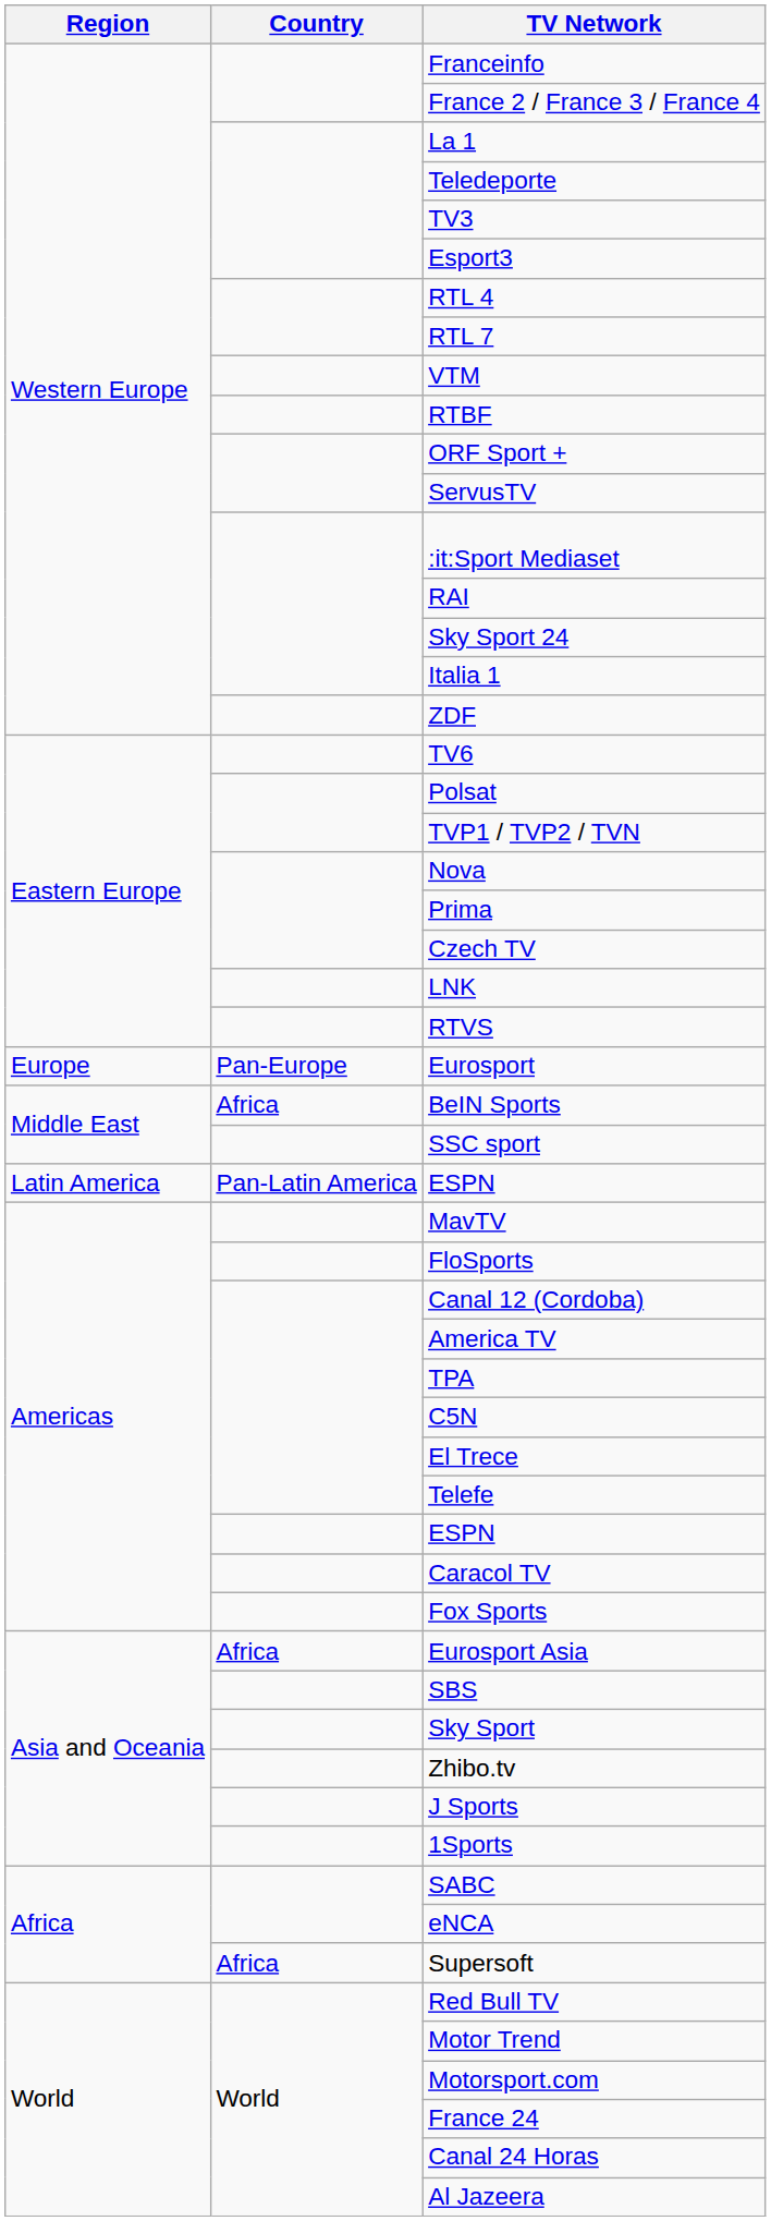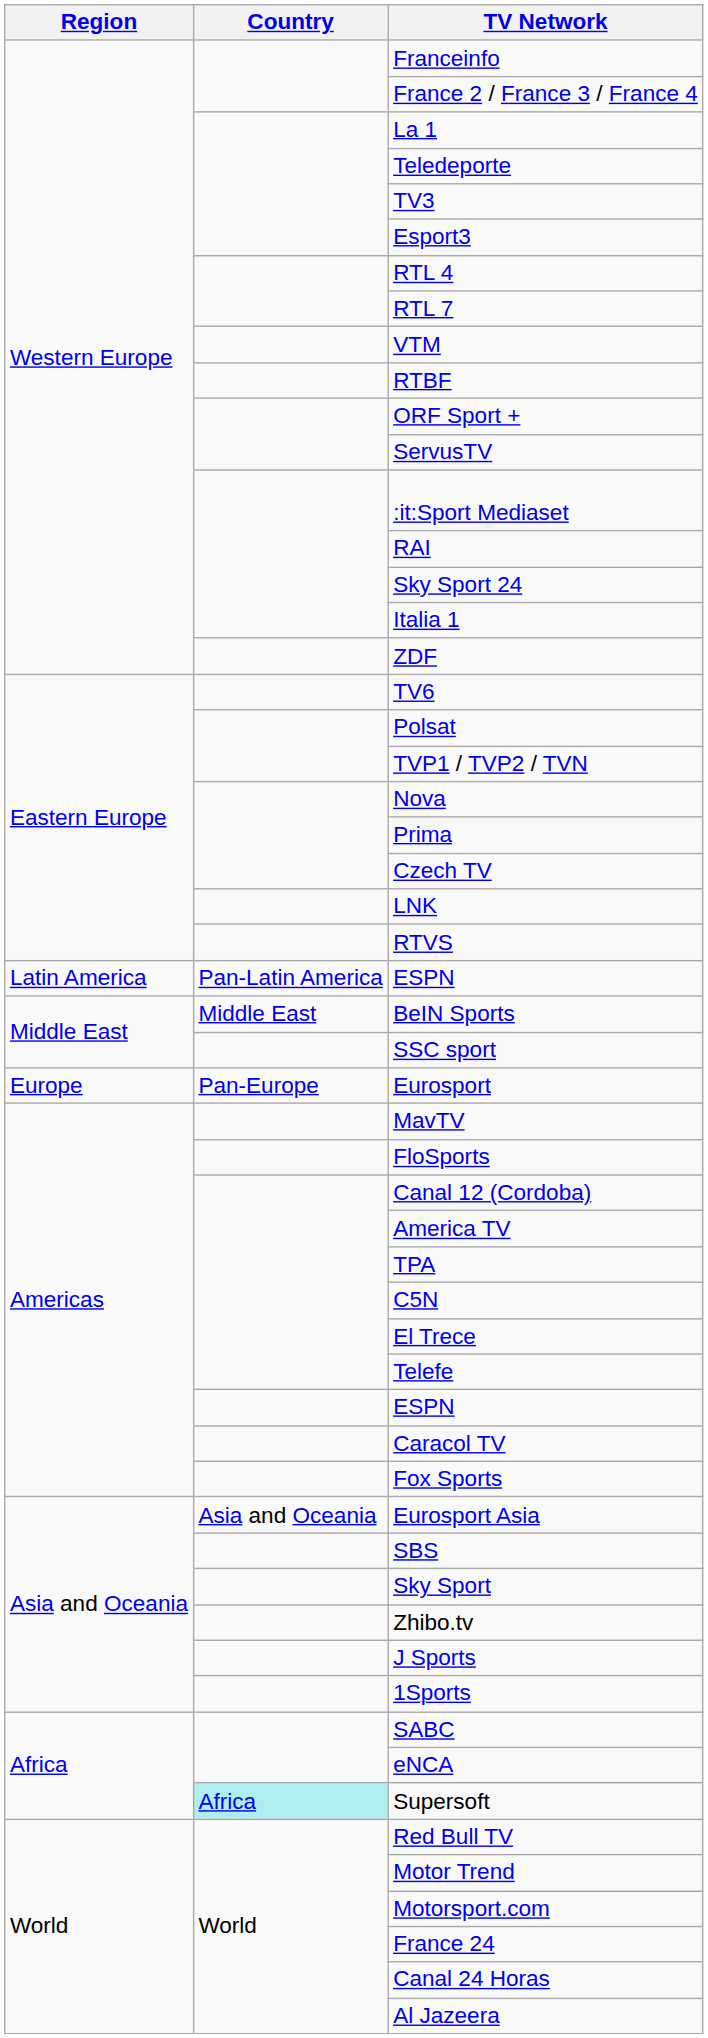 <table class="wikitable">
 <tr>
 <th><a href='#'>Region</a></th>
 <th><a href='#'>Country</a></th>
 <th><a href='#'>TV Network</a></th>
 </tr>
 <tr>
 <td rowspan="17"><a href='#'>Western Europe</a></td>
 <td rowspan="2"></td>
 <td><a href='#'>Franceinfo</a></td>
 </tr>
 <tr>
 <td><a href='#'>France 2</a> / <a href='#'>France 3</a> / <a href='#'>France 4</a></td>
 </tr>
 <tr>
 <td rowspan="4"></td>
 <td><a href='#'>La 1</a></td>
 </tr>
 <tr>
 <td><a href='#'>Teledeporte</a></td>
 </tr>
 <tr>
 <td><a href='#'>TV3</a></td>
 </tr>
 <tr>
 <td><a href='#'>Esport3</a></td>
 </tr>
 <tr>
 <td rowspan="2"></td>
 <td><a href='#'>RTL 4</a></td>
 </tr>
 <tr>
 <td><a href='#'>RTL 7</a></td>
 </tr>
 <tr>
 <td></td>
 <td><a href='#'>VTM</a></td>
 </tr>
 <tr>
 <td></td>
 <td><a href='#'>RTBF</a></td>
 </tr>
 <tr>
 <td rowspan="2"></td>
 <td><a href='#'>ORF Sport +</a></td>
 </tr>
 <tr>
 <td><a href='#'>ServusTV</a></td>
 </tr>
 <tr>
 <td rowspan="4"></td>
 <td><br><a href='#'>:it:Sport Mediaset</a></td>
 </tr>
 <tr>
 <td><a href='#'>RAI</a></td>
 </tr>
 <tr>
 <td><a href='#'>Sky Sport 24</a></td>
 </tr>
 <tr>
 <td><a href='#'>Italia 1</a></td>
 </tr>
 <tr>
 <td></td>
 <td><a href='#'>ZDF</a></td>
 </tr>
 <tr>
 <td rowspan="8"><a href='#'>Eastern Europe</a></td>
 <td></td>
 <td><a href='#'>TV6</a></td>
 </tr>
 <tr>
 <td rowspan="2"></td>
 <td><a href='#'>Polsat</a></td>
 </tr>
 <tr>
 <td><a href='#'>TVP1</a> / <a href='#'>TVP2</a> / <a href='#'>TVN</a></td>
 </tr>
 <tr>
 <td rowspan="3"></td>
 <td><a href='#'>Nova</a></td>
 </tr>
 <tr>
 <td><a href='#'>Prima</a></td>
 </tr>
 <tr>
 <td><a href='#'>Czech TV</a></td>
 </tr>
 <tr>
 <td></td>
 <td><a href='#'>LNK</a></td>
 </tr>
 <tr>
 <td></td>
 <td><a href='#'>RTVS</a></td>
 </tr>
 <tr>
-<td><a href='#'>Europe</a></td>
-<td> <a href='#'>Pan-Europe</a></td>
-<td><a href='#'>Eurosport</a></td>
+<td><a href='#'>Latin America</a></td>
+<td> <a href='#'>Pan-Latin America</a></td>
+<td><a href='#'>ESPN</a></td>
 </tr>
 <tr>
 <td rowspan="2"><a href='#'>Middle East</a></td>
-<td> <a href='#'>Africa</a></td>
+<td> <a href='#'>Middle East</a></td>
 <td><a href='#'>BeIN Sports</a></td>
 </tr>
 <tr>
 <td></td>
 <td><a href='#'>SSC sport</a></td>
 </tr>
 <tr>
-<td><a href='#'>Latin America</a></td>
-<td> <a href='#'>Pan-Latin America</a></td>
-<td><a href='#'>ESPN</a></td>
+<td><a href='#'>Europe</a></td>
+<td> <a href='#'>Pan-Europe</a></td>
+<td><a href='#'>Eurosport</a></td>
 </tr>
 <tr>
 <td rowspan="11"><a href='#'>Americas</a></td>
 <td></td>
 <td><a href='#'>MavTV</a></td>
 </tr>
 <tr>
 <td></td>
 <td><a href='#'>FloSports</a></td>
 </tr>
 <tr>
 <td rowspan="6"></td>
 <td><a href='#'>Canal 12 (Cordoba)</a></td>
 </tr>
 <tr>
 <td><a href='#'>America TV</a></td>
 </tr>
 <tr>
 <td><a href='#'>TPA</a></td>
 </tr>
 <tr>
 <td><a href='#'>C5N</a></td>
 </tr>
 <tr>
 <td><a href='#'>El Trece</a></td>
 </tr>
 <tr>
 <td><a href='#'>Telefe</a></td>
 </tr>
 <tr>
 <td></td>
 <td><a href='#'>ESPN</a></td>
 </tr>
 <tr>
 <td></td>
 <td><a href='#'>Caracol TV</a></td>
 </tr>
 <tr>
 <td></td>
 <td><a href='#'>Fox Sports</a></td>
 </tr>
 <tr>
 <td rowspan="6"><a href='#'>Asia</a> and <a href='#'>Oceania</a></td>
-<td> <a href='#'>Africa</a></td>
+<td> <a href='#'>Asia</a> and <a href='#'>Oceania</a></td>
 <td><a href='#'>Eurosport Asia</a></td>
 </tr>
 <tr>
 <td></td>
 <td><a href='#'>SBS</a></td>
 </tr>
 <tr>
 <td></td>
 <td><a href='#'>Sky Sport</a></td>
 </tr>
 <tr>
 <td></td>
 <td>Zhibo.tv</td>
 </tr>
 <tr>
 <td></td>
 <td><a href='#'>J Sports</a></td>
 </tr>
 <tr>
 <td></td>
 <td><a href='#'>1Sports</a></td>
 </tr>
 <tr>
 <td rowspan="3"><a href='#'>Africa</a></td>
 <td rowspan="2"></td>
 <td><a href='#'>SABC</a></td>
 </tr>
 <tr>
 <td><a href='#'>eNCA</a></td>
 </tr>
 <tr>
-<td> <a href='#'>Africa</a></td>
+<td style="background: paleturquoise;"> <a href='#'>Africa</a></td>
 <td>Supersoft</td>
 </tr>
 <tr>
 <td rowspan="6">World</td>
 <td rowspan="6"> World</td>
 <td><a href='#'>Red Bull TV</a></td>
 </tr>
 <tr>
 <td><a href='#'>Motor Trend</a></td>
 </tr>
 <tr>
 <td><a href='#'>Motorsport.com</a></td>
 </tr>
 <tr>
 <td><a href='#'>France 24</a></td>
 </tr>
 <tr>
 <td><a href='#'>Canal 24 Horas</a></td>
 </tr>
 <tr>
 <td><a href='#'>Al Jazeera</a></td>
 </tr>
 </table>
